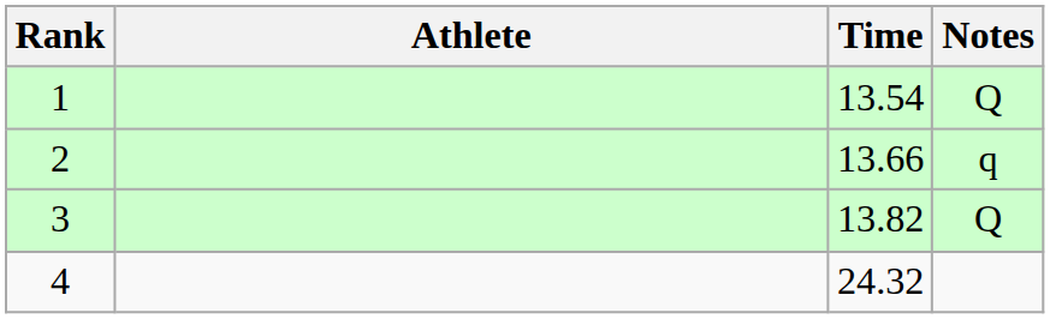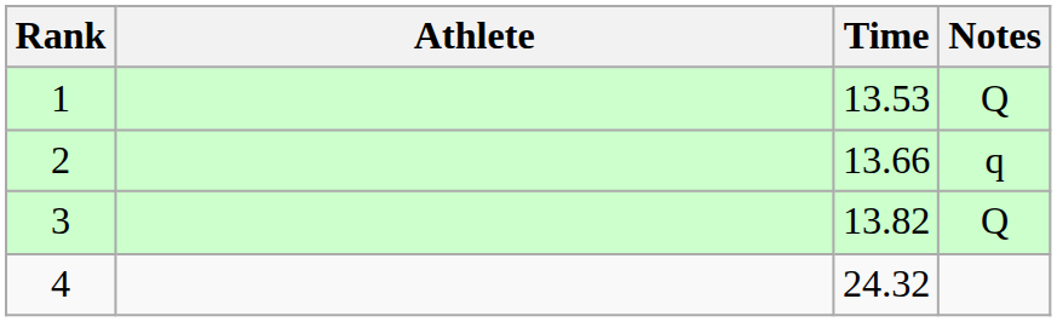 <table class="wikitable" style="text-align:center">
 <tr>
 <th>Rank</th>
 <th Style="width:18em">Athlete</th>
 <th>Time</th>
 <th>Notes</th>
 </tr>
 <tr style="background:#cfc">
 <td>1</td>
 <td style="text-align:left"></td>
-<td>13.54</td>
+<td>13.53</td>
 <td>Q</td>
 </tr>
 <tr style="background:#cfc">
 <td>2</td>
 <td style="text-align:left"></td>
 <td>13.66</td>
 <td>q</td>
 </tr>
 <tr style="background:#cfc">
 <td>3</td>
 <td style="text-align:left"></td>
 <td>13.82</td>
 <td>Q</td>
 </tr>
 <tr>
 <td>4</td>
 <td style="text-align:left"></td>
 <td>24.32</td>
 <td></td>
 </tr>
 </table>
